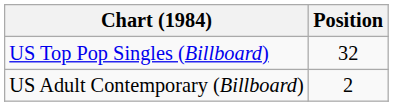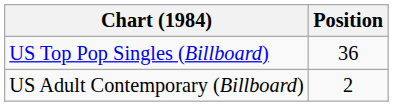 <table class="wikitable sortable">
 <tr>
 <th>Chart (1984)</th>
 <th>Position</th>
 </tr>
 <tr>
 <td><a href='#'>US Top Pop Singles (<em>Billboard</em>)</a></td>
-<td align="center">32</td>
+<td align="center">36</td>
 </tr>
 <tr>
 <td>US Adult Contemporary (<em>Billboard</em>)</td>
 <td align="center">2</td>
 </tr>
 </table>
